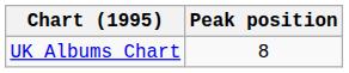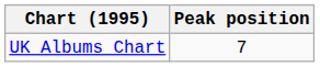 <table class="wikitable">
 <tr>
 <th>Chart (1995)</th>
 <th>Peak position</th>
 </tr>
 <tr>
 <td><a href='#'>UK Albums Chart</a></td>
-<td style="text-align:center;">8</td>
+<td style="text-align:center;">7</td>
 </tr>
 </table>
